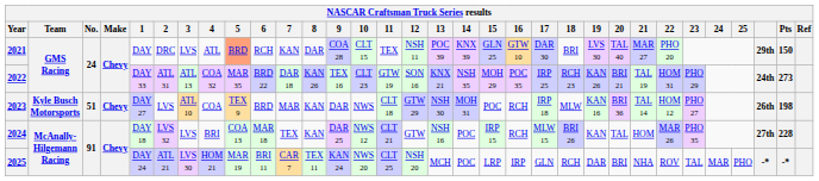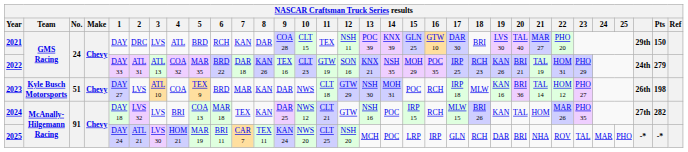 <table class="wikitable" style="text-align:center; font-size:75%">
 <tr>
 <th colspan=32><a href='#'>NASCAR Craftsman Truck Series</a> results</th>
 </tr>
 <tr>
 <th>Year</th>
 <th>Team</th>
 <th>No.</th>
 <th>Make</th>
 <th>1</th>
 <th>2</th>
 <th>3</th>
 <th>4</th>
 <th>5</th>
 <th>6</th>
 <th>7</th>
 <th>8</th>
 <th>9</th>
 <th>10</th>
 <th>11</th>
 <th>12</th>
 <th>13</th>
 <th>14</th>
 <th>15</th>
 <th>16</th>
 <th>17</th>
 <th>18</th>
 <th>19</th>
 <th>20</th>
 <th>21</th>
 <th>22</th>
 <th>23</th>
 <th>24</th>
 <th>25</th>
 <th></th>
 <th>Pts</th>
 <th>Ref</th>
 </tr>
 <tr>
 <th><a href='#'>2021</a></th>
 <th rowspan=2><a href='#'>GMS Racing</a></th>
 <th rowspan=2>24</th>
 <th rowspan=2><a href='#'>Chevy</a></th>
 <td><a href='#'>DAY</a></td>
 <td><a href='#'>DRC</a></td>
 <td><a href='#'>LVS</a></td>
 <td><a href='#'>ATL</a></td>
-<td style="background: lightsalmon;"><a href='#'>BRD</a></td>
+<td><a href='#'>BRD</a></td>
 <td><a href='#'>RCH</a></td>
 <td><a href='#'>KAN</a></td>
 <td><a href='#'>DAR</a></td>
 <td style="background:#CFCFFF;"><a href='#'>COA</a><br><small>28</small></td>
 <td style="background:#DFFFDF;"><a href='#'>CLT</a><br><small>15</small></td>
 <td><a href='#'>TEX</a></td>
 <td style="background:#DFFFDF;"><a href='#'>NSH</a><br><small>11</small></td>
 <td style="background:#EFCFFF;"><a href='#'>POC</a><br><small>39</small></td>
 <td style="background:#EFCFFF;"><a href='#'>KNX</a><br><small>39</small></td>
 <td style="background:#CFCFFF;"><a href='#'>GLN</a><br><small>25</small></td>
 <td style="background:#FFDF9F;"><a href='#'>GTW</a><br><small>10</small></td>
 <td style="background:#CFCFFF;"><a href='#'>DAR</a><br><small>30</small></td>
 <td><a href='#'>BRI</a></td>
 <td style="background:#EFCFFF;"><a href='#'>LVS</a><br><small>30</small></td>
 <td style="background:#EFCFFF;"><a href='#'>TAL</a><br><small>40</small></td>
 <td style="background:#CFCFFF;"><a href='#'>MAR</a><br><small>27</small></td>
 <td style="background:#DFFFDF;"><a href='#'>PHO</a><br><small>20</small></td>
 <td colspan=3></td>
 <th>29th</th>
 <th>150</th>
 <th></th>
 </tr>
 <tr>
 <th><a href='#'>2022</a></th>
 <td style="background:#EFCFFF;"><a href='#'>DAY</a><br><small>33</small></td>
 <td style="background:#EFCFFF;"><a href='#'>ATL</a><br><small>31</small></td>
 <td style="background:#DFFFDF;"><a href='#'>ATL</a><br><small>13</small></td>
 <td style="background:#EFCFFF;"><a href='#'>COA</a><br><small>32</small></td>
 <td style="background:#EFCFFF;"><a href='#'>MAR</a><br><small>35</small></td>
 <td style="background:#CFCFFF;"><a href='#'>BRD</a><br><small>22</small></td>
 <td style="background:#DFFFDF;"><a href='#'>DAR</a><br><small>18</small></td>
 <td style="background:#CFCFFF;"><a href='#'>KAN</a><br><small>26</small></td>
 <td style="background:#DFFFDF;"><a href='#'>TEX</a><br><small>16</small></td>
 <td style="background:#CFCFFF;"><a href='#'>CLT</a><br><small>23</small></td>
 <td style="background:#DFFFDF;"><a href='#'>GTW</a><br><small>19</small></td>
 <td style="background:#DFFFDF;"><a href='#'>SON</a><br><small>16</small></td>
 <td style="background:#CFCFFF;"><a href='#'>KNX</a><br><small>21</small></td>
 <td style="background:#EFCFFF;"><a href='#'>NSH</a><br><small>35</small></td>
 <td style="background:#EFCFFF;"><a href='#'>MOH</a><br><small>29</small></td>
 <td style="background:#EFCFFF;"><a href='#'>POC</a><br><small>35</small></td>
 <td style="background:#CFCFFF;"><a href='#'>IRP</a><br><small>25</small></td>
 <td style="background:#CFCFFF;"><a href='#'>RCH</a><br><small>23</small></td>
 <td style="background:#CFCFFF;"><a href='#'>KAN</a><br><small>26</small></td>
 <td style="background:#CFCFFF;"><a href='#'>BRI</a><br><small>21</small></td>
 <td style="background:#DFFFDF;"><a href='#'>TAL</a><br><small>19</small></td>
 <td style="background:#CFCFFF;"><a href='#'>HOM</a><br><small>31</small></td>
 <td style="background:#CFCFFF;"><a href='#'>PHO</a><br><small>29</small></td>
 <td colspan=2></td>
 <th>24th</th>
-<th>273</th>
+<th>279</th>
 <th></th>
 </tr>
 <tr>
 <th><a href='#'>2023</a></th>
 <th><a href='#'>Kyle Busch Motorsports</a></th>
 <th>51</th>
 <th><a href='#'>Chevy</a></th>
 <td style="background:#CFCFFF;"><a href='#'>DAY</a><br><small>27</small></td>
 <td><a href='#'>LVS</a></td>
 <td style="background:#FFDF9F;"><a href='#'>ATL</a><br><small>10</small></td>
 <td><a href='#'>COA</a></td>
 <td style="background:#FFDF9F;"><a href='#'>TEX</a><br><small>9</small></td>
 <td><a href='#'>BRD</a></td>
 <td><a href='#'>MAR</a></td>
 <td><a href='#'>KAN</a></td>
 <td><a href='#'>DAR</a></td>
 <td><a href='#'>NWS</a></td>
 <td style="background:#DFFFDF;"><a href='#'>CLT</a><br><small>18</small></td>
 <td style="background:#CFCFFF;"><a href='#'>GTW</a><br><small>29</small></td>
 <td style="background:#CFCFFF;"><a href='#'>NSH</a><br><small>30</small></td>
 <td style="background:#CFCFFF;"><a href='#'>MOH</a><br><small>31</small></td>
 <td><a href='#'>POC</a></td>
 <td><a href='#'>RCH</a></td>
 <td style="background:#DFFFDF;"><a href='#'>IRP</a><br><small>18</small></td>
 <td><a href='#'>MLW</a></td>
 <td style="background:#DFFFDF;"><a href='#'>KAN</a><br><small>16</small></td>
 <td style="background:#EFCFFF;"><a href='#'>BRI</a><br><small>36</small></td>
 <td style="background:#DFFFDF;"><a href='#'>TAL</a><br><small>14</small></td>
 <td style="background:#DFFFDF;"><a href='#'>HOM</a><br><small>12</small></td>
 <td style="background:#EFCFFF;"><a href='#'>PHO</a><br><small>27</small></td>
 <td colspan=2></td>
 <th>26th</th>
 <th>198</th>
 <th></th>
 </tr>
 <tr>
 <th><a href='#'>2024</a></th>
 <th rowspan=2><a href='#'>McAnally-Hilgemann Racing</a></th>
 <th rowspan=2>91</th>
 <th rowspan=2><a href='#'>Chevy</a></th>
 <td style="background:#DFFFDF;"><a href='#'>DAY</a><br><small>18</small></td>
 <td style="background:#EFCFFF;"><a href='#'>LVS</a><br><small>32</small></td>
 <td><a href='#'>LVS</a></td>
 <td><a href='#'>BRI</a></td>
 <td style="background:#DFFFDF;"><a href='#'>COA</a><br><small>13</small></td>
 <td style="background:#DFFFDF;"><a href='#'>MAR</a><br><small>18</small></td>
 <td><a href='#'>TEX</a></td>
 <td><a href='#'>KAN</a></td>
 <td style="background:#EFCFFF;"><a href='#'>DAR</a><br><small>25</small></td>
 <td style="background:#DFFFDF;"><a href='#'>NWS</a><br><small>12</small></td>
 <td style="background:#CFCFFF;"><a href='#'>CLT</a><br><small>21</small></td>
 <td><a href='#'>GTW</a></td>
 <td style="background:#DFFFDF;"><a href='#'>NSH</a><br><small>16</small></td>
 <td><a href='#'>POC</a></td>
 <td style="background:#DFFFDF;"><a href='#'>IRP</a><br><small>15</small></td>
 <td><a href='#'>RCH</a></td>
 <td style="background:#DFFFDF;"><a href='#'>MLW</a><br><small>15</small></td>
 <td style="background:#CFCFFF;"><a href='#'>BRI</a><br><small>26</small></td>
 <td><a href='#'>KAN</a></td>
 <td><a href='#'>TAL</a></td>
 <td><a href='#'>HOM</a></td>
 <td style="background:#CFCFFF;"><a href='#'>MAR</a><br><small>26</small></td>
 <td style="background:#EFCFFF;"><a href='#'>PHO</a><br><small>35</small></td>
 <td colspan=2></td>
 <th>27th</th>
-<th>228</th>
+<th>282</th>
 <th></th>
 </tr>
 <tr>
 <th><a href='#'>2025</a></th>
 <td style="background:#CFCFFF;"><a href='#'>DAY</a><br><small>24</small></td>
 <td style="background:#CFCFFF;"><a href='#'>ATL</a><br><small>21</small></td>
 <td style="background:#EFCFFF;"><a href='#'>LVS</a><br><small>30</small></td>
 <td style="background:#CFCFFF;"><a href='#'>HOM</a><br><small>21</small></td>
 <td style="background:#DFFFDF;"><a href='#'>MAR</a><br><small>19</small></td>
 <td style="background:#DFFFDF;"><a href='#'>BRI</a><br><small>11</small></td>
 <td style="background:#FFDF9F;"><a href='#'>CAR</a><br><small>7</small></td>
 <td style="background:#DFFFDF;"><a href='#'>TEX</a><br><small>11</small></td>
 <td style="background:#CFCFFF;"><a href='#'>KAN</a><br><small>24</small></td>
 <td style="background:#DFFFDF;"><a href='#'>NWS</a><br><small>20</small></td>
 <td style="background:#CFCFFF;"><a href='#'>CLT</a><br><small>25</small></td>
 <td style="background:#DFFFDF;"><a href='#'>NSH</a><br><small>20</small></td>
 <td style="background:#;"><a href='#'>MCH</a><br><small></small></td>
 <td><a href='#'>POC</a></td>
 <td><a href='#'>LRP</a></td>
 <td><a href='#'>IRP</a></td>
 <td><a href='#'>GLN</a></td>
 <td><a href='#'>RCH</a></td>
 <td><a href='#'>DAR</a></td>
 <td><a href='#'>BRI</a></td>
 <td><a href='#'>NHA</a></td>
 <td><a href='#'>ROV</a></td>
 <td><a href='#'>TAL</a></td>
 <td><a href='#'>MAR</a></td>
 <td><a href='#'>PHO</a></td>
 <th>-*</th>
 <th>-*</th>
 <th></th>
 </tr>
 </table>
